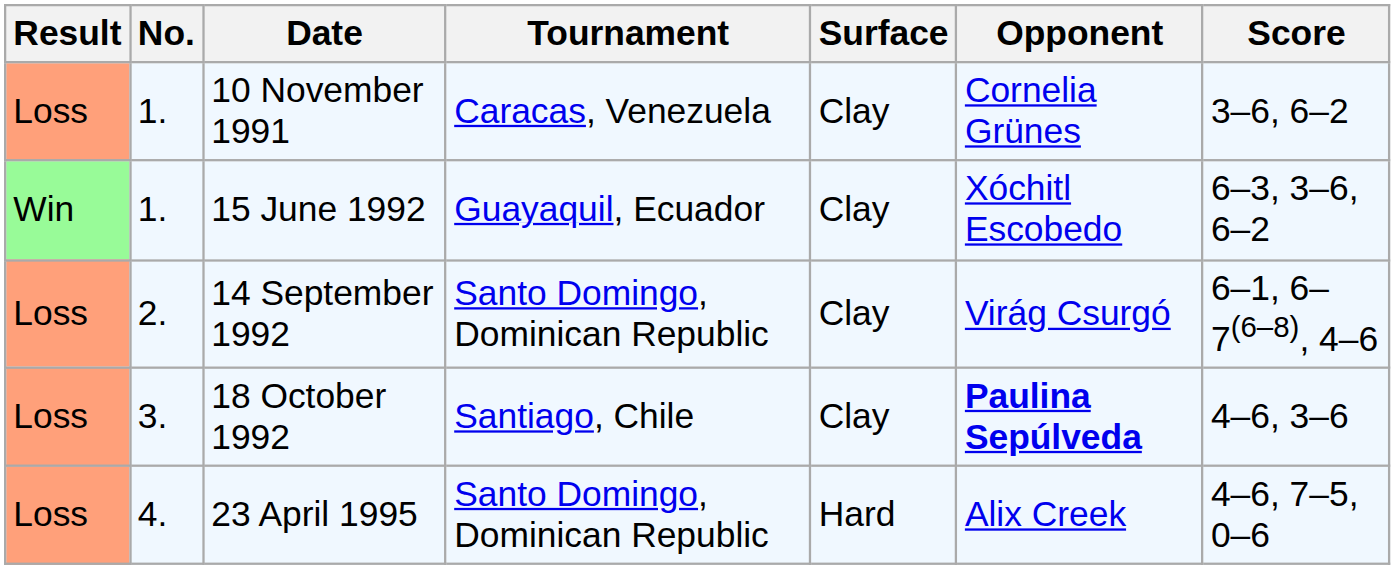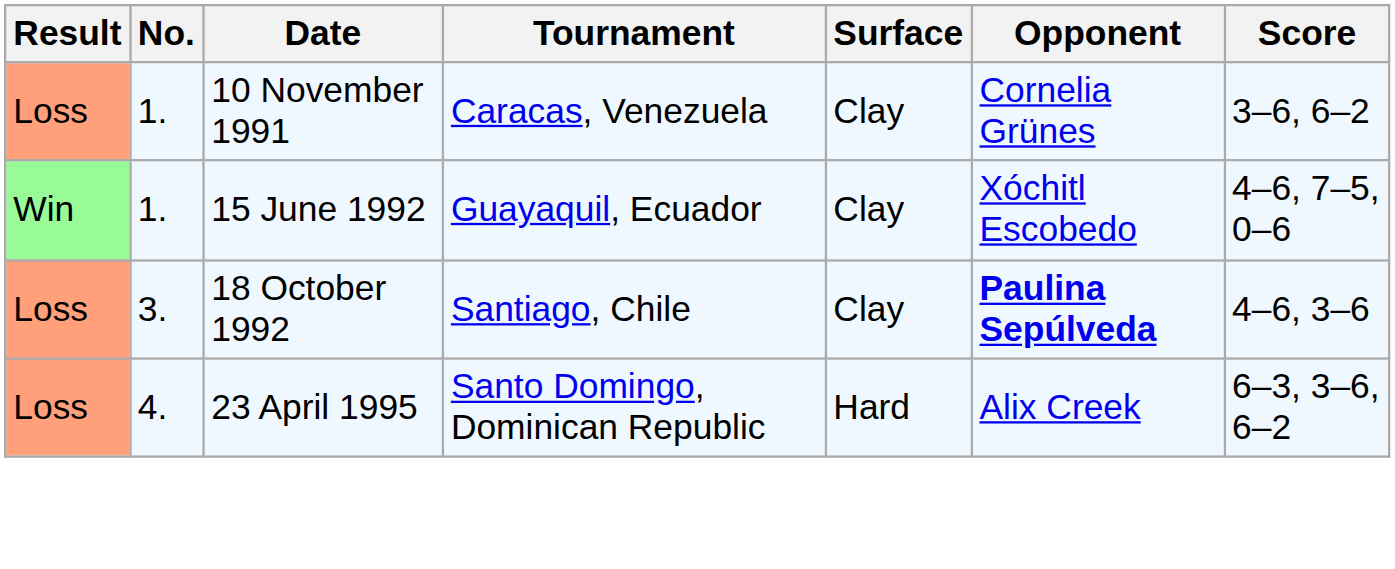 <table class="sortable wikitable" style=font-size:97%>
 <tr>
 <th>Result</th>
 <th>No.</th>
 <th>Date</th>
 <th>Tournament</th>
 <th>Surface</th>
 <th>Opponent</th>
 <th>Score</th>
 </tr>
 <tr style="background:#f0f8ff;">
 <td style="background:#ffa07a;">Loss</td>
 <td>1.</td>
 <td>10 November 1991</td>
 <td><a href='#'>Caracas</a>, Venezuela</td>
 <td>Clay</td>
 <td> <a href='#'>Cornelia Grünes</a></td>
 <td>3–6, 6–2</td>
 </tr>
 <tr bgcolor="#f0f8ff">
 <td style="background:#98fb98;">Win</td>
 <td>1.</td>
 <td>15 June 1992</td>
 <td><a href='#'>Guayaquil</a>, Ecuador</td>
 <td>Clay</td>
 <td> <a href='#'>Xóchitl Escobedo</a></td>
-<td>6–3, 3–6, 6–2</td>
-</tr>
-<tr style="background:#f0f8ff;">
-<td style="background:#ffa07a;">Loss</td>
-<td>2.</td>
-<td>14 September 1992</td>
-<td><a href='#'>Santo Domingo</a>, Dominican Republic</td>
-<td>Clay</td>
-<td> <a href='#'>Virág Csurgó</a></td>
-<td>6–1, 6–7<sup>(6–8)</sup>, 4–6</td>
+<td>4–6, 7–5, 0–6</td>
 </tr>
 <tr style="background:#f0f8ff;">
 <td style="background:#ffa07a;">Loss</td>
 <td>3.</td>
 <td>18 October 1992</td>
 <td><a href='#'>Santiago</a>, Chile</td>
 <td>Clay</td>
 <td><strong> <a href='#'>Paulina Sepúlveda</a></strong></td>
 <td>4–6, 3–6</td>
 </tr>
 <tr style="background:#f0f8ff;">
 <td style="background:#ffa07a;">Loss</td>
 <td>4.</td>
 <td>23 April 1995</td>
 <td><a href='#'>Santo Domingo</a>, Dominican Republic</td>
 <td>Hard</td>
 <td> <a href='#'>Alix Creek</a></td>
-<td>4–6, 7–5, 0–6</td>
+<td>6–3, 3–6, 6–2</td>
 </tr>
 </table>
